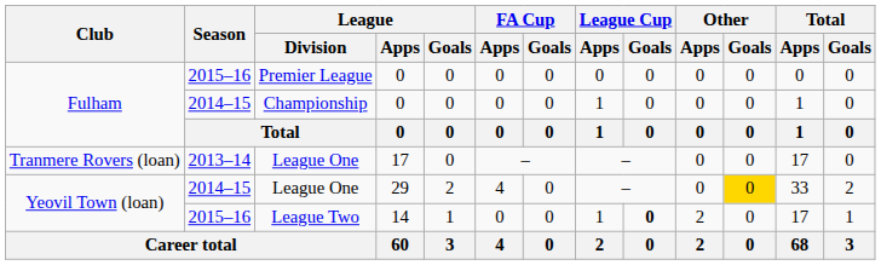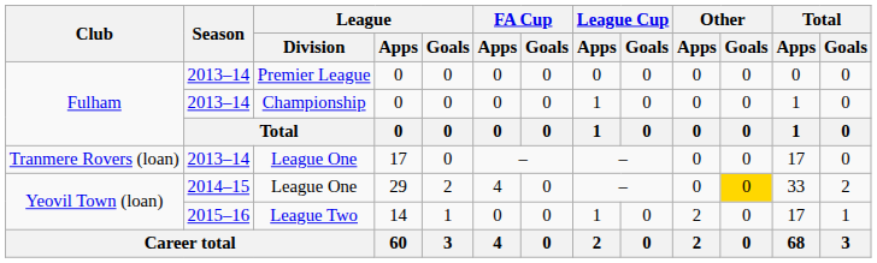 <table class="wikitable" style="text-align: center;">
 <tr>
 <th rowspan="2">Club</th>
 <th rowspan="2">Season</th>
 <th colspan="3">League</th>
 <th colspan="2"><a href='#'>FA Cup</a></th>
 <th colspan="2"><a href='#'>League Cup</a></th>
 <th colspan="2">Other</th>
 <th colspan="2">Total</th>
 </tr>
 <tr>
 <th>Division</th>
 <th>Apps</th>
 <th>Goals</th>
 <th>Apps</th>
 <th>Goals</th>
 <th>Apps</th>
 <th>Goals</th>
 <th>Apps</th>
 <th>Goals</th>
 <th>Apps</th>
 <th>Goals</th>
 </tr>
 <tr>
 <td rowspan="3"><a href='#'>Fulham</a></td>
-<td><a href='#'>2015–16</a></td>
+<td><a href='#'>2013–14</a></td>
 <td><a href='#'>Premier League</a></td>
 <td>0</td>
 <td>0</td>
 <td>0</td>
 <td>0</td>
 <td>0</td>
 <td>0</td>
 <td>0</td>
 <td>0</td>
 <td>0</td>
 <td>0</td>
 </tr>
 <tr>
-<td><a href='#'>2014–15</a></td>
+<td><a href='#'>2013–14</a></td>
 <td><a href='#'>Championship</a></td>
 <td>0</td>
 <td>0</td>
 <td>0</td>
 <td>0</td>
 <td>1</td>
 <td>0</td>
 <td>0</td>
 <td>0</td>
 <td>1</td>
 <td>0</td>
 </tr>
 <tr>
 <th colspan="2">Total</th>
 <th>0</th>
 <th>0</th>
 <th>0</th>
 <th>0</th>
 <th>1</th>
 <th>0</th>
 <th>0</th>
 <th>0</th>
 <th>1</th>
 <th>0</th>
 </tr>
 <tr>
 <td rowspan="1"><a href='#'>Tranmere Rovers</a> (loan)</td>
 <td><a href='#'>2013–14</a></td>
 <td><a href='#'>League One</a></td>
 <td>17</td>
 <td>0</td>
 <td colspan="2">–</td>
 <td colspan="2">–</td>
 <td>0</td>
 <td>0</td>
 <td>17</td>
 <td>0</td>
 </tr>
 <tr>
 <td rowspan="2"><a href='#'>Yeovil Town</a> (loan)</td>
 <td><a href='#'>2014–15</a></td>
 <td>League One</td>
 <td>29</td>
 <td>2</td>
 <td>4</td>
 <td>0</td>
 <td colspan="2">–</td>
 <td>0</td>
 <td style="background: gold;">0</td>
 <td>33</td>
 <td>2</td>
 </tr>
 <tr>
 <td><a href='#'>2015–16</a></td>
 <td><a href='#'>League Two</a></td>
 <td>14</td>
 <td>1</td>
 <td>0</td>
 <td>0</td>
 <td>1</td>
-<td><strong>0</strong></td>
+<td>0</td>
 <td>2</td>
 <td>0</td>
 <td>17</td>
 <td>1</td>
 </tr>
 <tr>
 <th colspan="3">Career total</th>
 <th>60</th>
 <th>3</th>
 <th>4</th>
 <th>0</th>
 <th>2</th>
 <th>0</th>
 <th>2</th>
 <th>0</th>
 <th>68</th>
 <th>3</th>
 </tr>
 </table>
